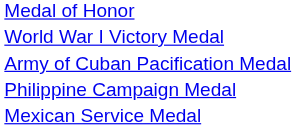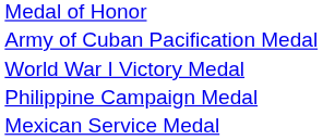 <table>
 <tr>
 <td></td>
 <td><a href='#'>Medal of Honor</a></td>
 </tr>
 <tr>
 <td></td>
-<td><a href='#'>World War I Victory Medal</a></td>
+<td><a href='#'>Army of Cuban Pacification Medal</a></td>
 </tr>
 <tr>
 <td></td>
-<td><a href='#'>Army of Cuban Pacification Medal</a></td>
+<td><a href='#'>World War I Victory Medal</a></td>
 </tr>
 <tr>
 <td></td>
 <td><a href='#'>Philippine Campaign Medal</a></td>
 </tr>
 <tr>
 <td></td>
 <td><a href='#'>Mexican Service Medal</a></td>
 </tr>
 </table>
